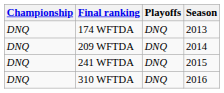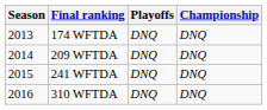 <table class="wikitable sortable">
 <tr>
-<th><a href='#'>Championship</a></th>
+<th>Season</th>
 <th><a href='#'>Final ranking</a></th>
 <th>Playoffs</th>
-<th>Season</th>
+<th><a href='#'>Championship</a></th>
 </tr>
 <tr>
-<td><em>DNQ</em></td>
+<td>2013</td>
 <td>174 WFTDA</td>
 <td><em>DNQ</em></td>
-<td>2013</td>
+<td><em>DNQ</em></td>
 </tr>
 <tr>
-<td><em>DNQ</em></td>
+<td>2014</td>
 <td>209 WFTDA</td>
 <td><em>DNQ</em></td>
-<td>2014</td>
+<td><em>DNQ</em></td>
 </tr>
 <tr>
-<td><em>DNQ</em></td>
+<td>2015</td>
 <td>241 WFTDA</td>
 <td><em>DNQ</em></td>
-<td>2015</td>
+<td><em>DNQ</em></td>
 </tr>
 <tr>
-<td><em>DNQ</em></td>
+<td>2016</td>
 <td>310 WFTDA</td>
 <td><em>DNQ</em></td>
-<td>2016</td>
+<td><em>DNQ</em></td>
 </tr>
 </table>
